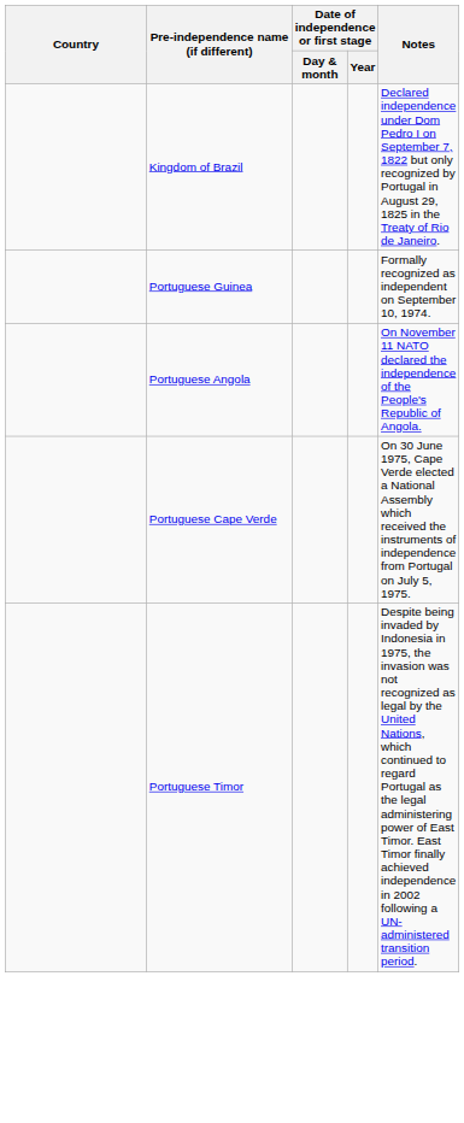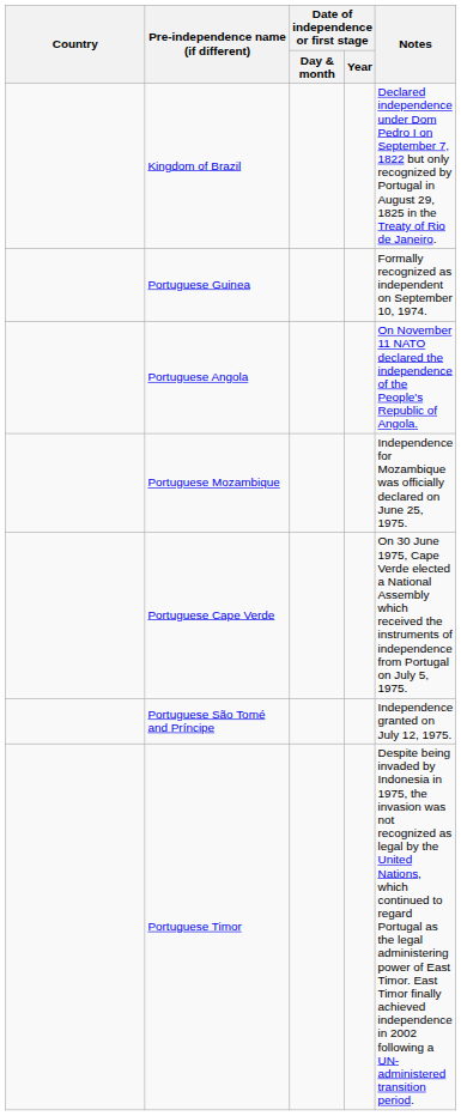 <table class="wikitable sortable">
 <tr>
 <th rowspan=2 width=200px>Country</th>
 <th rowspan=2 width=200px>Pre-independence name<br>(if different)</th>
 <th colspan=2>Date of independence<br>or first stage</th>
 <th class=unsortable rowspan=2>Notes</th>
 </tr>
 <tr>
 <th class=unsortable>Day & month</th>
 <th>Year</th>
 </tr>
 <tr>
 <td></td>
 <td> <a href='#'>Kingdom of Brazil</a></td>
 <td style="text-align:right;"></td>
 <td style="text-align:center;"></td>
 <td><a href='#'>Declared independence under Dom Pedro I on September 7, 1822</a> but only recognized by Portugal in August 29, 1825 in the <a href='#'>Treaty of Rio de Janeiro</a>.</td>
 </tr>
 <tr>
 <td></td>
 <td> <a href='#'>Portuguese Guinea</a></td>
 <td style="text-align:right;"></td>
 <td style="text-align:center;"></td>
 <td>Formally recognized as independent on September 10, 1974.</td>
 </tr>
 <tr>
 <td></td>
 <td> <a href='#'>Portuguese Angola</a></td>
 <td style="text-align:right;"></td>
 <td style="text-align:center;"></td>
 <td><a href='#'>On November 11 NATO declared the independence of the People's Republic of Angola.</a></td>
 </tr>
 <tr>
 <td></td>
+<td> <a href='#'>Portuguese Mozambique</a></td>
+<td style="text-align:right;"></td>
+<td style="text-align:center;"></td>
+<td>Independence for Mozambique was officially declared on June 25, 1975.</td>
+</tr>
+<tr>
+<td></td>
 <td> <a href='#'>Portuguese Cape Verde</a></td>
 <td style="text-align:right;"></td>
 <td style="text-align:center;"></td>
 <td>On 30 June 1975, Cape Verde elected a National Assembly which received the instruments of independence from Portugal on July 5, 1975.</td>
+</tr>
+<tr>
+<td></td>
+<td> <a href='#'>Portuguese São Tomé and Príncipe</a></td>
+<td style="text-align:right;"></td>
+<td style="text-align:center;"></td>
+<td>Independence granted on July 12, 1975.</td>
 </tr>
 <tr>
 <td></td>
 <td> <a href='#'>Portuguese Timor</a></td>
 <td style="text-align:right;"></td>
 <td style="text-align:center;"></td>
 <td>Despite being invaded by Indonesia in 1975, the invasion was not recognized as legal by the <a href='#'>United Nations</a>, which continued to regard Portugal as the legal administering power of East Timor. East Timor finally achieved independence in 2002 following a <a href='#'>UN-administered transition period</a>.</td>
 </tr>
 </table>
